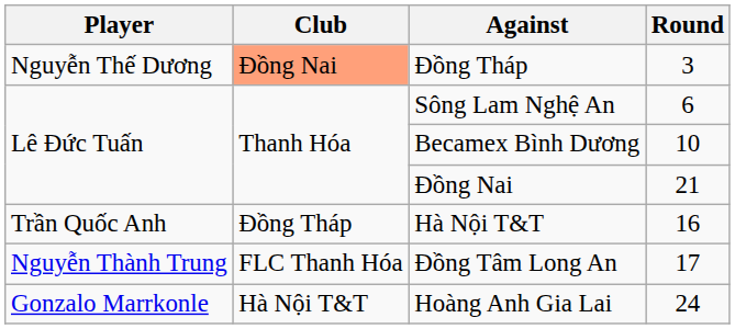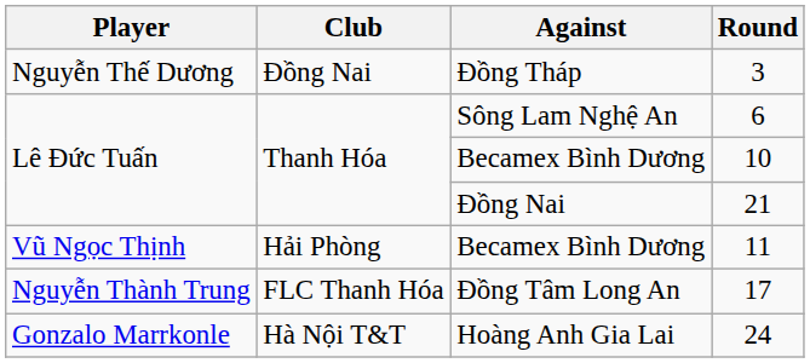 <table class="wikitable" style="text-align:center;">
 <tr>
 <th>Player</th>
 <th>Club</th>
 <th>Against</th>
 <th>Round</th>
 </tr>
 <tr>
 <td align="left"> Nguyễn Thế Dương</td>
-<td style="background: lightsalmon; text-align:left;">Đồng Nai</td>
+<td style="text-align:left;">Đồng Nai</td>
 <td style="text-align:left;">Đồng Tháp</td>
 <td>3</td>
 </tr>
 <tr>
 <td rowspan="3" align="left"> Lê Đức Tuấn</td>
 <td rowspan="3" style="text-align:left;">Thanh Hóa</td>
 <td style="text-align:left;">Sông Lam Nghệ An</td>
 <td>6</td>
 </tr>
 <tr>
 <td style="text-align:left;">Becamex Bình Dương</td>
 <td>10</td>
 </tr>
 <tr>
 <td style="text-align:left;">Đồng Nai</td>
 <td>21</td>
 </tr>
 <tr>
-<td align="left"> Trần Quốc Anh</td>
-<td style="text-align:left;">Đồng Tháp</td>
-<td style="text-align:left;">Hà Nội T&T</td>
-<td>16</td>
+<td align="left"> <a href='#'>Vũ Ngọc Thịnh</a></td>
+<td style="text-align:left;">Hải Phòng</td>
+<td style="text-align:left;">Becamex Bình Dương</td>
+<td>11</td>
 </tr>
 <tr>
 <td align="left"> <a href='#'>Nguyễn Thành Trung</a></td>
 <td style="text-align:left;">FLC Thanh Hóa</td>
 <td style="text-align:left;">Đồng Tâm Long An</td>
 <td>17</td>
 </tr>
 <tr>
 <td align="left"> <a href='#'>Gonzalo Marrkonle</a></td>
 <td style="text-align:left;">Hà Nội T&T</td>
 <td style="text-align:left;">Hoàng Anh Gia Lai</td>
 <td>24</td>
 </tr>
 </table>
